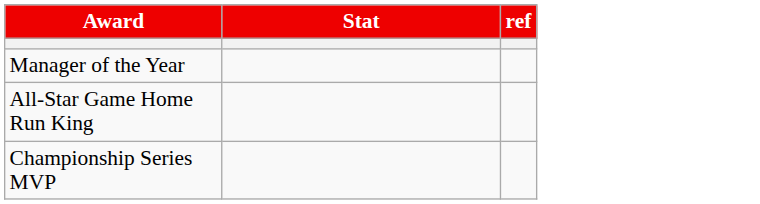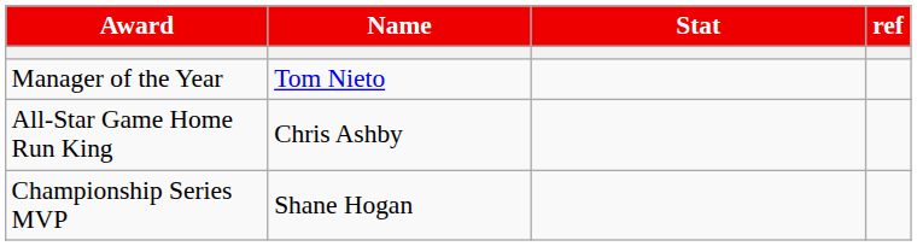 <table class="wikitable">
 <tr>
 <th style="background:#EE0000; color:white;">Award</th>
+<th style="background:#EE0000; color:white;">Name</th>
 <th style="background:#EE0000; color:white;">Stat</th>
 <th style="background:#EE0000; color:white;">ref</th>
 </tr>
 <tr>
+<th width=155></th>
 <th width=155></th>
 <th width=200></th>
 <th width=20></th>
 </tr>
 <tr>
 <td>Manager of the Year</td>
+<td><a href='#'>Tom Nieto</a></td>
 <td></td>
 <td></td>
 </tr>
 <tr>
 <td>All-Star Game Home Run King</td>
+<td>Chris Ashby</td>
 <td></td>
 <td></td>
 </tr>
 <tr>
 <td>Championship Series MVP</td>
+<td>Shane Hogan</td>
 <td></td>
 <td></td>
 </tr>
 </table>
